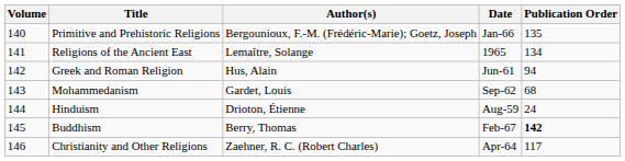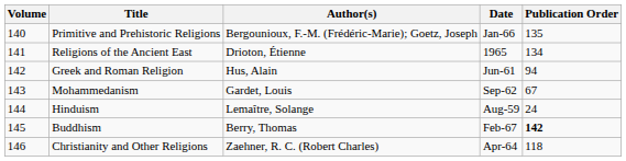 <table class="wikitable">
 <tr>
 <th>Volume</th>
 <th>Title</th>
 <th>Author(s)</th>
 <th>Date</th>
 <th>Publication Order</th>
 </tr>
 <tr>
 <td>140</td>
 <td>Primitive and Prehistoric Religions</td>
 <td>Bergounioux, F.-M. (Frédéric-Marie); Goetz, Joseph</td>
 <td>Jan-66</td>
 <td>135</td>
 </tr>
 <tr>
 <td>141</td>
 <td>Religions of the Ancient East</td>
-<td>Lemaître, Solange</td>
+<td>Drioton, Étienne</td>
 <td>1965</td>
 <td>134</td>
 </tr>
 <tr>
 <td>142</td>
 <td>Greek and Roman Religion</td>
 <td>Hus, Alain</td>
 <td>Jun-61</td>
 <td>94</td>
 </tr>
 <tr>
 <td>143</td>
 <td>Mohammedanism</td>
 <td>Gardet, Louis</td>
 <td>Sep-62</td>
-<td>68</td>
+<td>67</td>
 </tr>
 <tr>
 <td>144</td>
 <td>Hinduism</td>
-<td>Drioton, Étienne</td>
+<td>Lemaître, Solange</td>
 <td>Aug-59</td>
 <td>24</td>
 </tr>
 <tr>
 <td>145</td>
 <td>Buddhism</td>
 <td>Berry, Thomas</td>
 <td>Feb-67</td>
 <td><strong>142</strong></td>
 </tr>
 <tr>
 <td>146</td>
 <td>Christianity and Other Religions</td>
 <td>Zaehner, R. C. (Robert Charles)</td>
 <td>Apr-64</td>
-<td>117</td>
+<td>118</td>
 </tr>
 </table>
